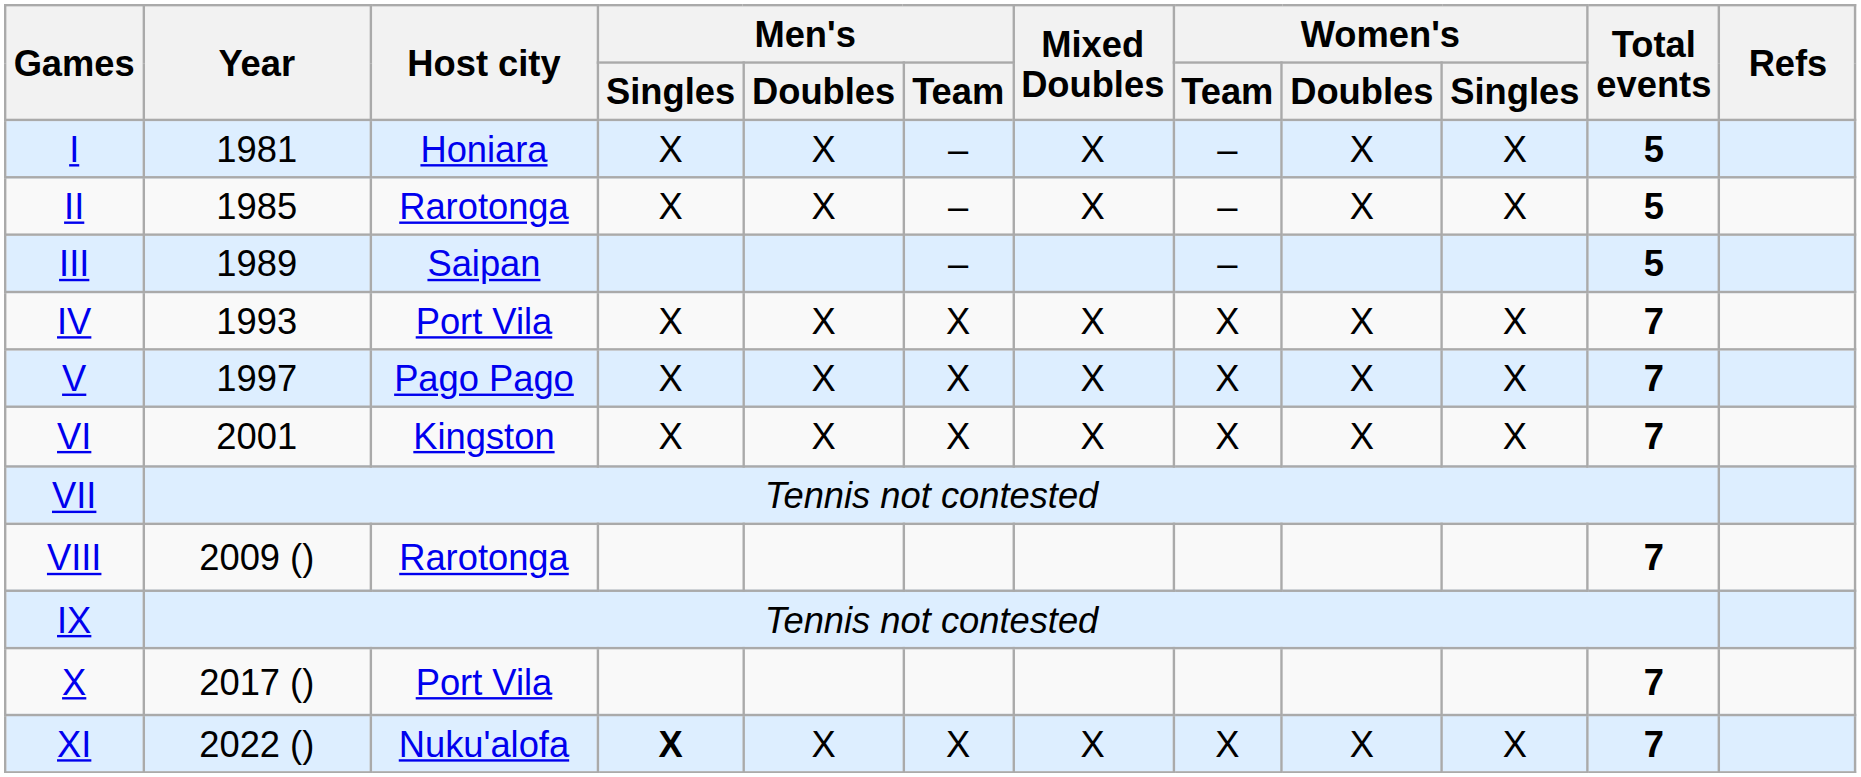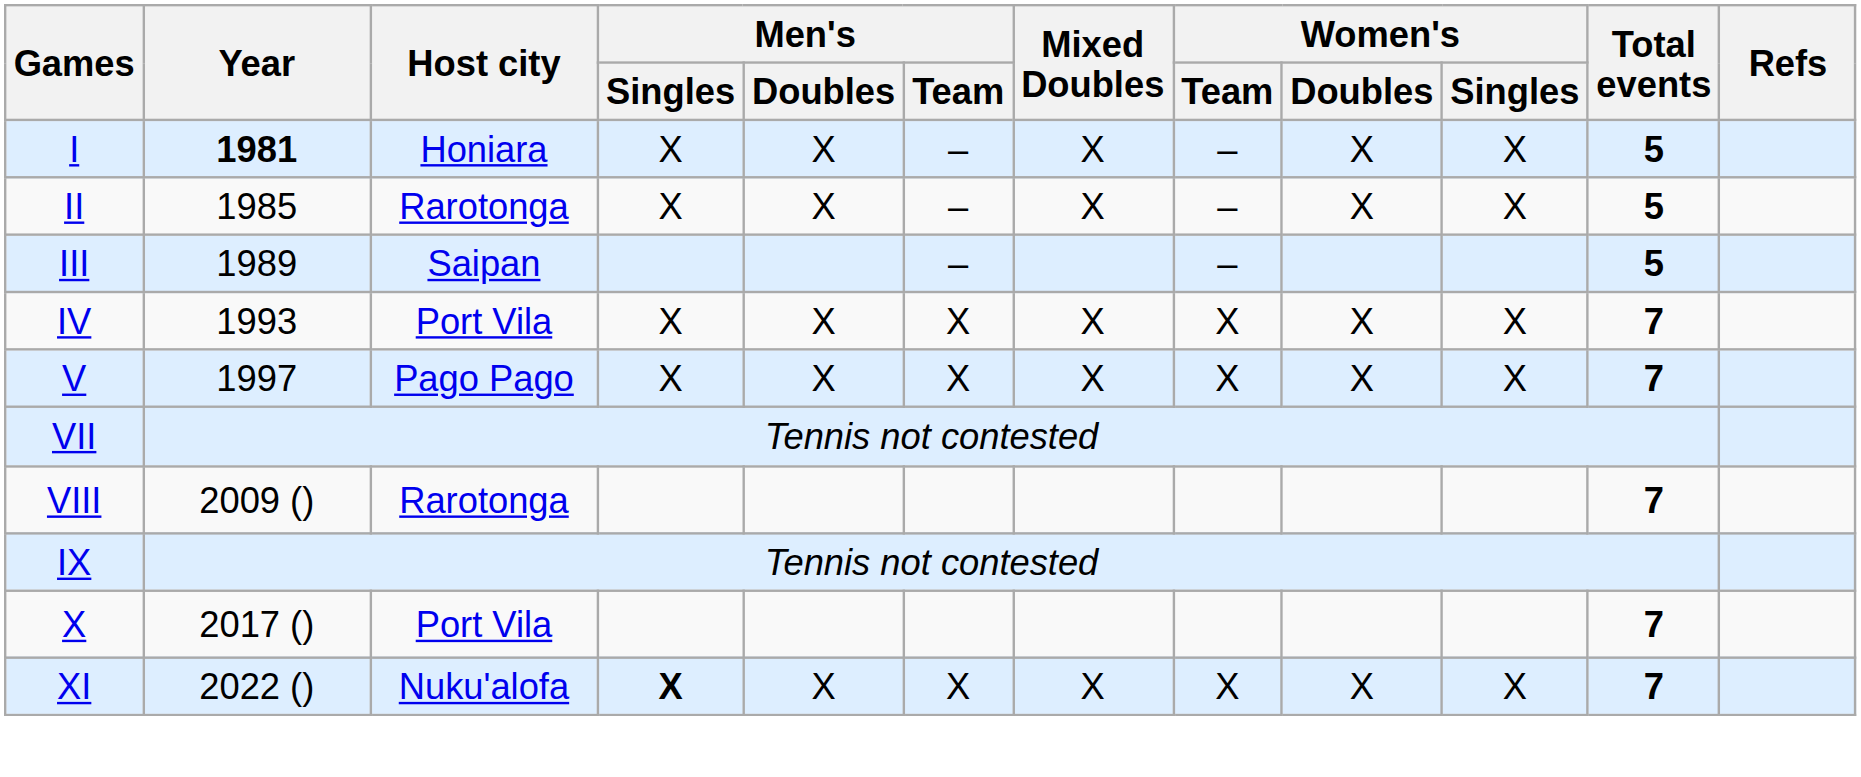 <table class=wikitable style="text-align:center; font-size:95%;">
 <tr>
 <th width=25 rowspan=2>Games</th>
 <th width=88 rowspan=2>Year</th>
 <th width=88 rowspan=2>Host city </th>
 <th colspan=3>Men's</th>
 <th rowspan=2>Mixed<br>Doubles</th>
 <th colspan=3>Women's</th>
 <th rowspan=2>Total<br>events</th>
 <th width=50 rowspan=2>Refs</th>
 </tr>
 <tr>
 <th>Singles</th>
 <th>Doubles</th>
 <th>Team</th>
 <th>Team</th>
 <th>Doubles</th>
 <th>Singles </th>
 </tr>
 <tr bgcolor=#ddeeff>
 <td align=center><a href='#'>I</a></td>
-<td align=center>1981 </td>
+<td align=center><strong>1981 </strong></td>
 <td><a href='#'>Honiara</a> </td>
 <td>X</td>
 <td>X</td>
 <td>–</td>
 <td>X</td>
 <td>–</td>
 <td>X</td>
 <td>X</td>
 <td><strong>5</strong></td>
 <td></td>
 </tr>
 <tr>
 <td align=center><a href='#'>II</a></td>
 <td align=center>1985 </td>
 <td><a href='#'>Rarotonga</a> </td>
 <td>X</td>
 <td>X</td>
 <td>–</td>
 <td>X</td>
 <td>–</td>
 <td>X</td>
 <td>X</td>
 <td><strong>5</strong></td>
 <td></td>
 </tr>
 <tr bgcolor=#ddeeff>
 <td align=center><a href='#'>III</a></td>
 <td align=center>1989 </td>
 <td><a href='#'>Saipan</a> </td>
 <td><br></td>
 <td><br></td>
 <td>–</td>
 <td><br></td>
 <td>–</td>
 <td><br></td>
 <td><br></td>
 <td><strong>5</strong></td>
 <td></td>
 </tr>
 <tr>
 <td align=center><a href='#'>IV</a></td>
 <td align=center>1993 </td>
 <td><a href='#'>Port Vila</a> </td>
 <td>X</td>
 <td>X</td>
 <td>X</td>
 <td>X</td>
 <td>X</td>
 <td>X</td>
 <td>X</td>
 <td><strong>7</strong></td>
 <td></td>
 </tr>
 <tr bgcolor=#ddeeff>
 <td align=center><a href='#'>V</a></td>
 <td align=center>1997 </td>
 <td><a href='#'>Pago Pago</a> </td>
 <td>X</td>
 <td>X</td>
 <td>X</td>
 <td>X</td>
 <td>X</td>
 <td>X</td>
 <td>X</td>
 <td><strong>7</strong></td>
 <td></td>
 </tr>
-<tr>
-<td align=center><a href='#'>VI</a></td>
-<td align=center>2001 </td>
-<td><a href='#'>Kingston</a> </td>
-<td>X</td>
-<td>X</td>
-<td>X</td>
-<td>X</td>
-<td>X</td>
-<td>X</td>
-<td>X</td>
-<td><strong>7</strong></td>
-<td></td>
-</tr>
 <tr bgcolor=#ddeeff>
 <td align=center><a href='#'>VII</a> </td>
 <td colspan="10" align=center><em>Tennis not contested</em></td>
 <td align=center></td>
 </tr>
 <tr>
 <td align=center><a href='#'>VIII</a></td>
 <td align=center style="padding: 5px 5px">2009 ()</td>
 <td><a href='#'>Rarotonga</a> </td>
 <td> <br></td>
 <td> <br></td>
 <td> <br></td>
 <td> <br></td>
 <td> <br></td>
 <td> <br></td>
 <td> <br></td>
 <td><strong>7</strong></td>
 <td></td>
 </tr>
 <tr bgcolor=#ddeeff>
 <td align=center><a href='#'>IX</a></td>
 <td colspan="10" align=center><em>Tennis not contested</em></td>
 <td align=center></td>
 </tr>
 <tr>
 <td align=center><a href='#'>X</a></td>
 <td align=center style="padding: 5px 5px">2017 ()</td>
 <td><a href='#'>Port Vila</a> </td>
 <td> <br></td>
 <td> <br></td>
 <td> <br></td>
 <td> <br></td>
 <td> <br></td>
 <td> <br></td>
 <td> <br></td>
 <td><strong>7</strong></td>
 <td></td>
 </tr>
 <tr bgcolor=#ddeeff>
 <td align=center><a href='#'>XI</a></td>
 <td align=center>2022 ()</td>
 <td><a href='#'>Nuku'alofa</a> </td>
 <td><strong>X</strong></td>
 <td>X</td>
 <td>X</td>
 <td>X</td>
 <td>X</td>
 <td>X</td>
 <td>X</td>
 <td><strong>7</strong></td>
 <td></td>
 </tr>
 </table>
